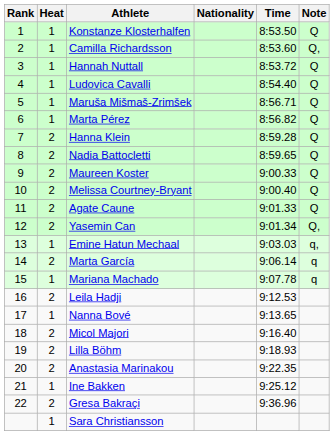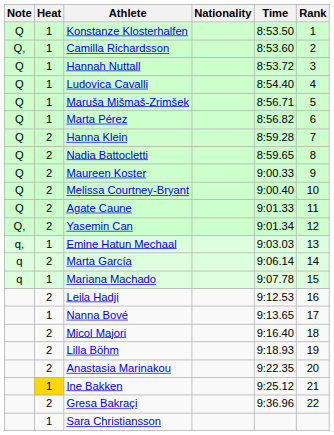 <table class="wikitable sortable" style="text-align:center">
 <tr>
-<th>Rank</th>
+<th>Note</th>
 <th>Heat</th>
 <th>Athlete</th>
 <th>Nationality</th>
 <th>Time</th>
-<th>Note</th>
+<th>Rank</th>
 </tr>
 <tr bgcolor=ccffcc>
-<td>1</td>
+<td>Q</td>
 <td>1</td>
 <td align=left><a href='#'>Konstanze Klosterhalfen</a></td>
 <td align=left></td>
 <td>8:53.50</td>
-<td>Q</td>
+<td>1</td>
 </tr>
 <tr bgcolor=ccffcc>
-<td>2</td>
+<td>Q, </td>
 <td>1</td>
 <td align=left><a href='#'>Camilla Richardsson</a></td>
 <td align=left></td>
 <td>8:53.60</td>
-<td>Q, </td>
+<td>2</td>
 </tr>
 <tr bgcolor=ccffcc>
-<td>3</td>
+<td>Q</td>
 <td>1</td>
 <td align=left><a href='#'>Hannah Nuttall</a></td>
 <td align=left></td>
 <td>8:53.72</td>
-<td>Q</td>
+<td>3</td>
 </tr>
 <tr bgcolor=ccffcc>
-<td>4</td>
+<td>Q</td>
 <td>1</td>
 <td align=left><a href='#'>Ludovica Cavalli</a></td>
 <td align=left></td>
 <td>8:54.40</td>
-<td>Q</td>
+<td>4</td>
 </tr>
 <tr bgcolor=ccffcc>
-<td>5</td>
+<td>Q</td>
 <td>1</td>
 <td align=left><a href='#'>Maruša Mišmaš-Zrimšek</a></td>
 <td align=left></td>
 <td>8:56.71</td>
-<td>Q</td>
+<td>5</td>
 </tr>
 <tr bgcolor=ccffcc>
-<td>6</td>
+<td>Q</td>
 <td>1</td>
 <td align=left><a href='#'>Marta Pérez</a></td>
 <td align=left></td>
 <td>8:56.82</td>
-<td>Q</td>
+<td>6</td>
 </tr>
 <tr bgcolor=ccffcc>
-<td>7</td>
+<td>Q</td>
 <td>2</td>
 <td align=left><a href='#'>Hanna Klein</a></td>
 <td align=left></td>
 <td>8:59.28</td>
-<td>Q</td>
+<td>7</td>
 </tr>
 <tr bgcolor=ccffcc>
-<td>8</td>
+<td>Q</td>
 <td>2</td>
 <td align=left><a href='#'>Nadia Battocletti</a></td>
 <td align=left></td>
 <td>8:59.65</td>
-<td>Q</td>
+<td>8</td>
 </tr>
 <tr bgcolor=ccffcc>
-<td>9</td>
+<td>Q</td>
 <td>2</td>
 <td align=left><a href='#'>Maureen Koster</a></td>
 <td align=left></td>
 <td>9:00.33</td>
-<td>Q</td>
+<td>9</td>
 </tr>
 <tr bgcolor=ccffcc>
-<td>10</td>
+<td>Q</td>
 <td>2</td>
 <td align=left><a href='#'>Melissa Courtney-Bryant</a></td>
 <td align=left></td>
 <td>9:00.40</td>
-<td>Q</td>
+<td>10</td>
 </tr>
 <tr bgcolor=ccffcc>
-<td>11</td>
+<td>Q</td>
 <td>2</td>
 <td align=left><a href='#'>Agate Caune</a></td>
 <td align=left></td>
 <td>9:01.33</td>
-<td>Q</td>
+<td>11</td>
 </tr>
 <tr bgcolor=ccffcc>
-<td>12</td>
+<td>Q, </td>
 <td>2</td>
 <td align=left><a href='#'>Yasemin Can</a></td>
 <td align=left></td>
 <td>9:01.34</td>
-<td>Q, </td>
+<td>12</td>
 </tr>
 <tr bgcolor=ddffdd>
-<td>13</td>
+<td>q, </td>
 <td>1</td>
 <td align=left><a href='#'>Emine Hatun Mechaal</a></td>
 <td align=left></td>
 <td>9:03.03</td>
-<td>q, </td>
+<td>13</td>
 </tr>
 <tr bgcolor=ddffdd>
-<td>14</td>
+<td>q</td>
 <td>2</td>
 <td align=left><a href='#'>Marta García</a></td>
 <td align=left></td>
 <td>9:06.14</td>
-<td>q</td>
+<td>14</td>
 </tr>
 <tr bgcolor=ddffdd>
-<td>15</td>
+<td>q</td>
 <td>1</td>
 <td align=left><a href='#'>Mariana Machado</a></td>
 <td align=left></td>
 <td>9:07.78</td>
-<td>q</td>
+<td>15</td>
 </tr>
 <tr>
-<td>16</td>
+<td></td>
 <td>2</td>
 <td align=left><a href='#'>Leila Hadji</a></td>
 <td align=left></td>
 <td>9:12.53</td>
-<td></td>
+<td>16</td>
 </tr>
 <tr>
-<td>17</td>
+<td></td>
 <td>1</td>
 <td align=left><a href='#'>Nanna Bové</a></td>
 <td align=left></td>
 <td>9:13.65</td>
-<td></td>
+<td>17</td>
 </tr>
 <tr>
-<td>18</td>
+<td></td>
 <td>2</td>
 <td align=left><a href='#'>Micol Majori</a></td>
 <td align=left></td>
 <td>9:16.40</td>
-<td></td>
+<td>18</td>
 </tr>
 <tr>
-<td>19</td>
+<td></td>
 <td>2</td>
 <td align=left><a href='#'>Lilla Böhm</a></td>
 <td align=left></td>
 <td>9:18.93</td>
-<td></td>
+<td>19</td>
 </tr>
 <tr>
-<td>20</td>
+<td></td>
 <td>2</td>
 <td align=left><a href='#'>Anastasia Marinakou</a></td>
 <td align=left></td>
 <td>9:22.35</td>
-<td></td>
+<td>20</td>
 </tr>
 <tr>
-<td>21</td>
-<td>1</td>
+<td></td>
+<td style="background: gold;">1</td>
 <td align=left><a href='#'>Ine Bakken</a></td>
 <td align=left></td>
 <td>9:25.12</td>
-<td></td>
+<td>21</td>
 </tr>
 <tr>
-<td>22</td>
+<td></td>
 <td>2</td>
 <td align=left><a href='#'>Gresa Bakraçi</a></td>
 <td align=left></td>
 <td>9:36.96</td>
-<td></td>
+<td>22</td>
 </tr>
 <tr>
 <td></td>
 <td>1</td>
 <td align=left><a href='#'>Sara Christiansson</a></td>
 <td align=left></td>
 <td></td>
 <td></td>
 </tr>
 </table>
